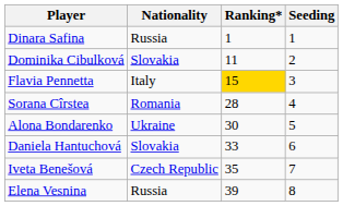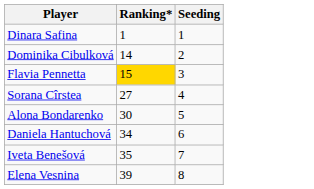 <table class="wikitable" border="1">
 <tr>
 <th>Player</th>
-<th>Nationality</th>
 <th>Ranking*</th>
 <th>Seeding</th>
 </tr>
 <tr>
 <td><a href='#'>Dinara Safina</a></td>
-<td> Russia</td>
 <td>1</td>
 <td>1</td>
 </tr>
 <tr>
 <td><a href='#'>Dominika Cibulková</a></td>
-<td> <a href='#'>Slovakia</a></td>
-<td>11</td>
+<td>14</td>
 <td>2</td>
 </tr>
 <tr>
 <td><a href='#'>Flavia Pennetta</a></td>
-<td> Italy</td>
 <td style="background: gold;">15</td>
 <td>3</td>
 </tr>
 <tr>
 <td><a href='#'>Sorana Cîrstea</a></td>
-<td> <a href='#'>Romania</a></td>
-<td>28</td>
+<td>27</td>
 <td>4</td>
 </tr>
 <tr>
 <td><a href='#'>Alona Bondarenko</a></td>
-<td> <a href='#'>Ukraine</a></td>
 <td>30</td>
 <td>5</td>
 </tr>
 <tr>
 <td><a href='#'>Daniela Hantuchová</a></td>
-<td> <a href='#'>Slovakia</a></td>
-<td>33</td>
+<td>34</td>
 <td>6</td>
 </tr>
 <tr>
 <td><a href='#'>Iveta Benešová</a></td>
-<td> <a href='#'>Czech Republic</a></td>
 <td>35</td>
 <td>7</td>
 </tr>
 <tr>
 <td><a href='#'>Elena Vesnina</a></td>
-<td> Russia</td>
 <td>39</td>
 <td>8</td>
 </tr>
 </table>
